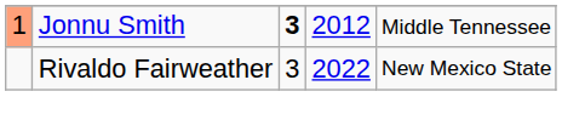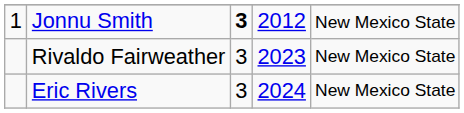 <table class="wikitable">
 <tr>
 </tr>
 <tr>
-<td style="background: lightsalmon;">1</td>
+<td>1</td>
 <td><a href='#'>Jonnu Smith</a></td>
 <td><strong>3</strong></td>
 <td><a href='#'>2012</a></td>
-<td style="font-size:80%;">Middle Tennessee</td>
+<td style="font-size:80%;">New Mexico State</td>
 </tr>
 <tr>
 <td></td>
 <td>Rivaldo Fairweather</td>
 <td>3</td>
-<td><a href='#'>2022</a></td>
+<td><a href='#'>2023</a></td>
+<td style="font-size:80%;">New Mexico State</td>
+</tr>
+<tr>
+<td></td>
+<td><a href='#'>Eric Rivers</a></td>
+<td>3</td>
+<td><a href='#'>2024</a></td>
 <td style="font-size:80%;">New Mexico State</td>
 </tr>
 </table>
